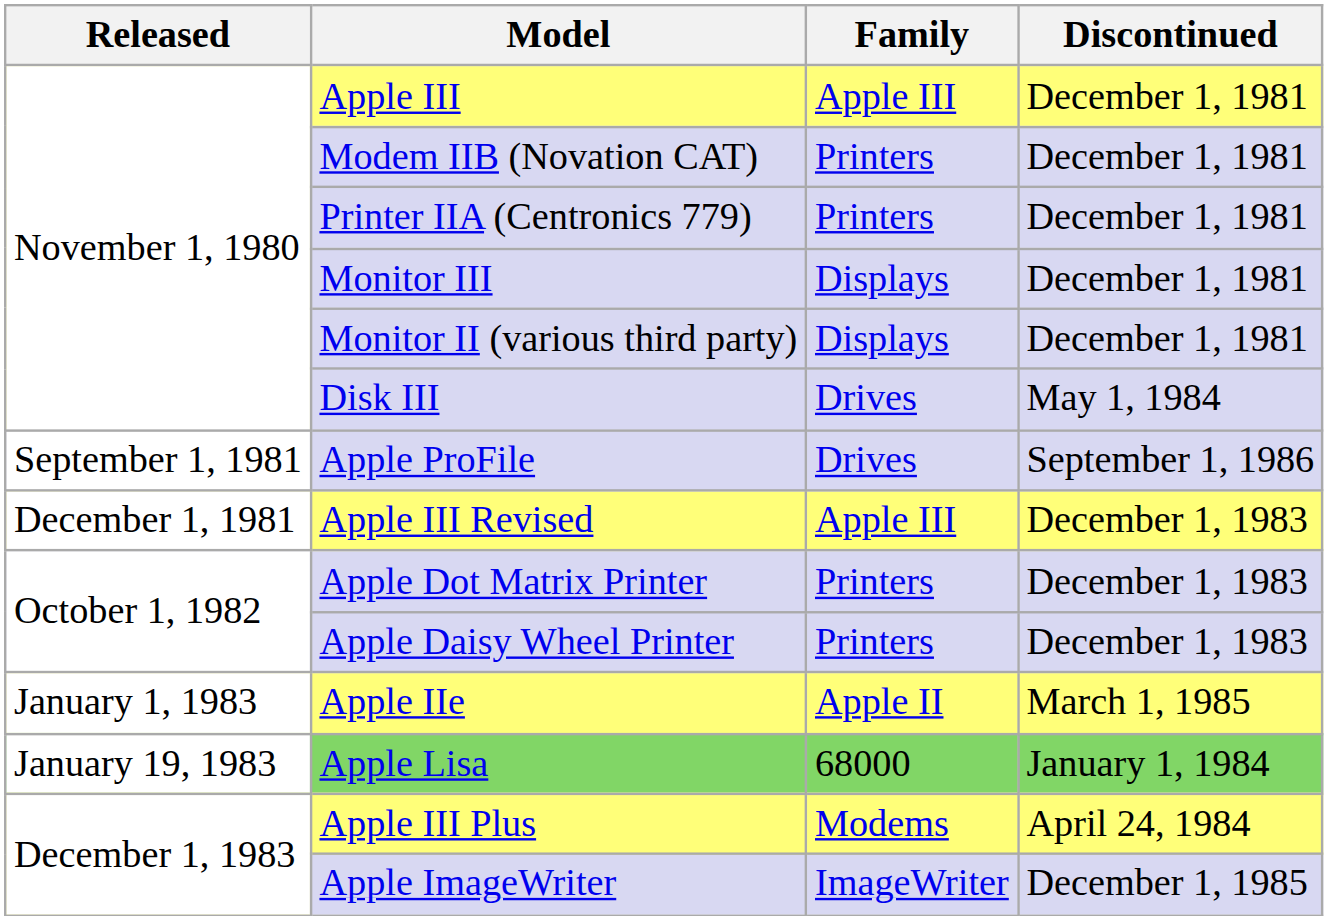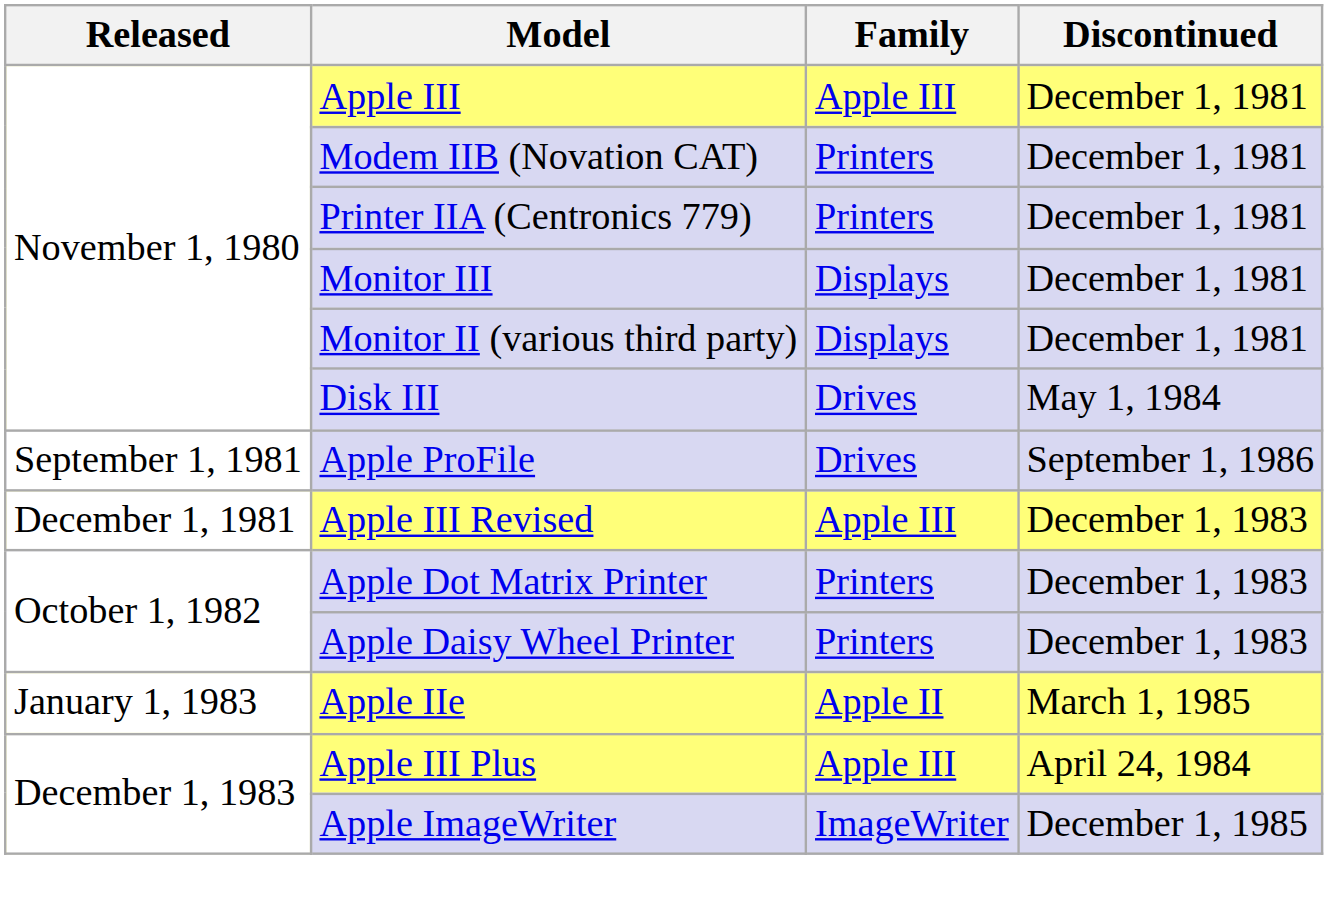 <table class="wikitable">
 <tr>
 <th>Released</th>
 <th>Model</th>
 <th>Family</th>
 <th>Discontinued</th>
 </tr>
 <tr bgcolor=#FFFF79>
 <td bgcolor=#FFF rowspan=6>November 1, 1980</td>
 <td><a href='#'>Apple III</a></td>
 <td><a href='#'>Apple III</a></td>
 <td>December 1, 1981</td>
 </tr>
 <tr bgcolor=#D8D8F2>
 <td><a href='#'>Modem IIB</a> (Novation CAT)</td>
 <td><a href='#'>Printers</a></td>
 <td>December 1, 1981</td>
 </tr>
 <tr bgcolor=#D8D8F2>
 <td><a href='#'>Printer IIA</a> (Centronics 779)</td>
 <td><a href='#'>Printers</a></td>
 <td>December 1, 1981</td>
 </tr>
 <tr bgcolor=#D8D8F2>
 <td><a href='#'>Monitor III</a></td>
 <td><a href='#'>Displays</a></td>
 <td>December 1, 1981</td>
 </tr>
 <tr bgcolor=#D8D8F2>
 <td><a href='#'>Monitor II</a> (various third party)</td>
 <td><a href='#'>Displays</a></td>
 <td>December 1, 1981</td>
 </tr>
 <tr bgcolor=#D8D8F2>
 <td><a href='#'>Disk III</a></td>
 <td><a href='#'>Drives</a></td>
 <td>May 1, 1984</td>
 </tr>
 <tr bgcolor=#D8D8F2>
 <td bgcolor=#FFF>September 1, 1981</td>
 <td><a href='#'>Apple ProFile</a></td>
 <td><a href='#'>Drives</a></td>
 <td>September 1, 1986</td>
 </tr>
 <tr bgcolor=#FFFF79>
 <td bgcolor=#FFF>December 1, 1981</td>
 <td><a href='#'>Apple III Revised</a></td>
 <td><a href='#'>Apple III</a></td>
 <td>December 1, 1983</td>
 </tr>
 <tr bgcolor=#D8D8F2>
 <td bgcolor=#FFF rowspan=2>October 1, 1982</td>
 <td><a href='#'>Apple Dot Matrix Printer</a></td>
 <td><a href='#'>Printers</a></td>
 <td>December 1, 1983</td>
 </tr>
 <tr bgcolor=#D8D8F2>
 <td><a href='#'>Apple Daisy Wheel Printer</a></td>
 <td><a href='#'>Printers</a></td>
 <td>December 1, 1983</td>
 </tr>
 <tr bgcolor=#FFFF79>
 <td bgcolor=#FFF>January 1, 1983</td>
 <td><a href='#'>Apple IIe</a></td>
 <td><a href='#'>Apple II</a></td>
 <td>March 1, 1985</td>
 </tr>
-<tr bgcolor=#81D666>
-<td bgcolor=#FFF>January 19, 1983</td>
-<td><a href='#'>Apple Lisa</a></td>
-<td>68000</td>
-<td>January 1, 1984</td>
-</tr>
 <tr bgcolor=#FFFF79>
 <td bgcolor=#FFF rowspan=2>December 1, 1983</td>
 <td><a href='#'>Apple III Plus</a></td>
-<td><a href='#'>Modems</a></td>
+<td><a href='#'>Apple III</a></td>
 <td>April 24, 1984</td>
 </tr>
 <tr bgcolor=#D8D8F2>
 <td><a href='#'>Apple ImageWriter</a></td>
 <td><a href='#'>ImageWriter</a></td>
 <td>December 1, 1985</td>
 </tr>
 </table>
